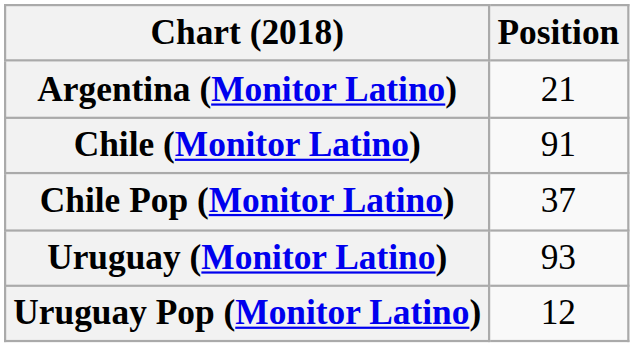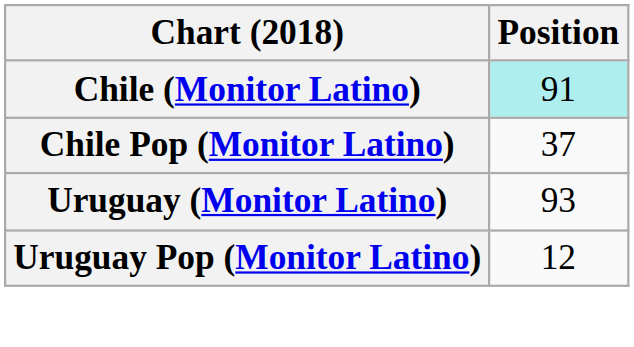 <table class="wikitable sortable plainrowheaders" style="text-align:center">
 <tr>
 <th scope="col">Chart (2018)</th>
 <th scope="col">Position</th>
 </tr>
 <tr>
-<th scope="row">Argentina (<a href='#'>Monitor Latino</a>)</th>
-<td>21</td>
-</tr>
-<tr>
 <th scope="row">Chile (<a href='#'>Monitor Latino</a>)</th>
-<td>91</td>
+<td style="background: paleturquoise;">91</td>
 </tr>
 <tr>
 <th scope="row">Chile Pop (<a href='#'>Monitor Latino</a>)</th>
 <td>37</td>
 </tr>
 <tr>
 <th scope="row">Uruguay (<a href='#'>Monitor Latino</a>)</th>
 <td>93</td>
 </tr>
 <tr>
 <th scope="row">Uruguay Pop (<a href='#'>Monitor Latino</a>)</th>
 <td>12</td>
 </tr>
 </table>
